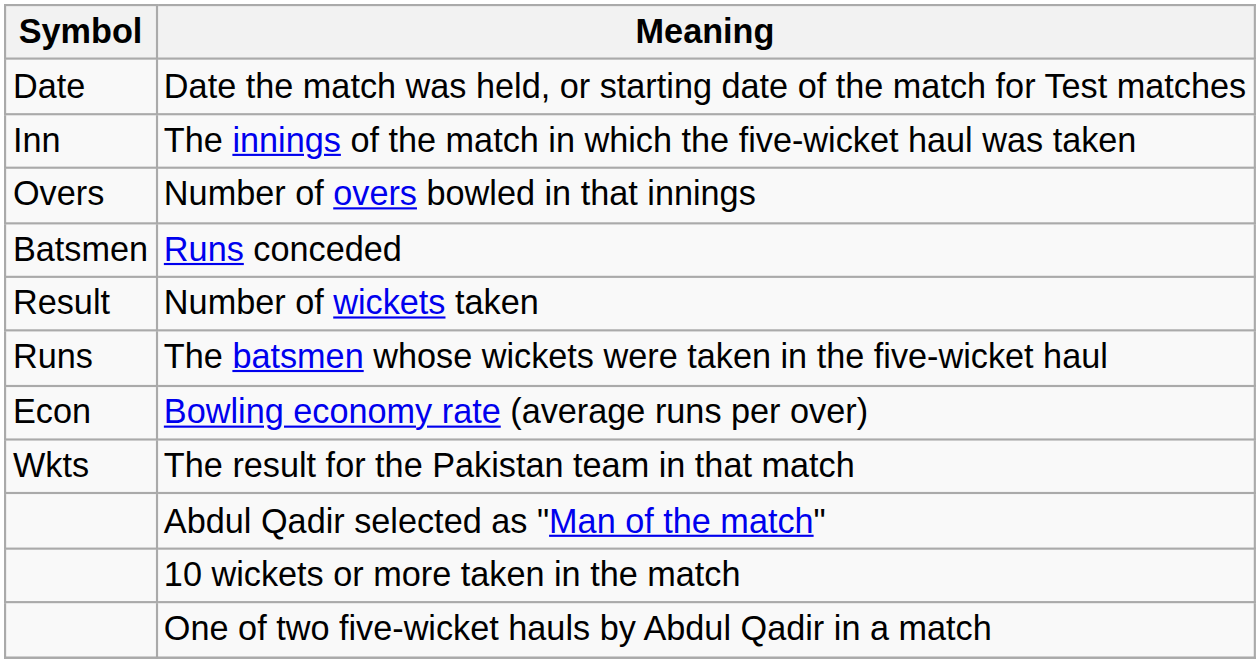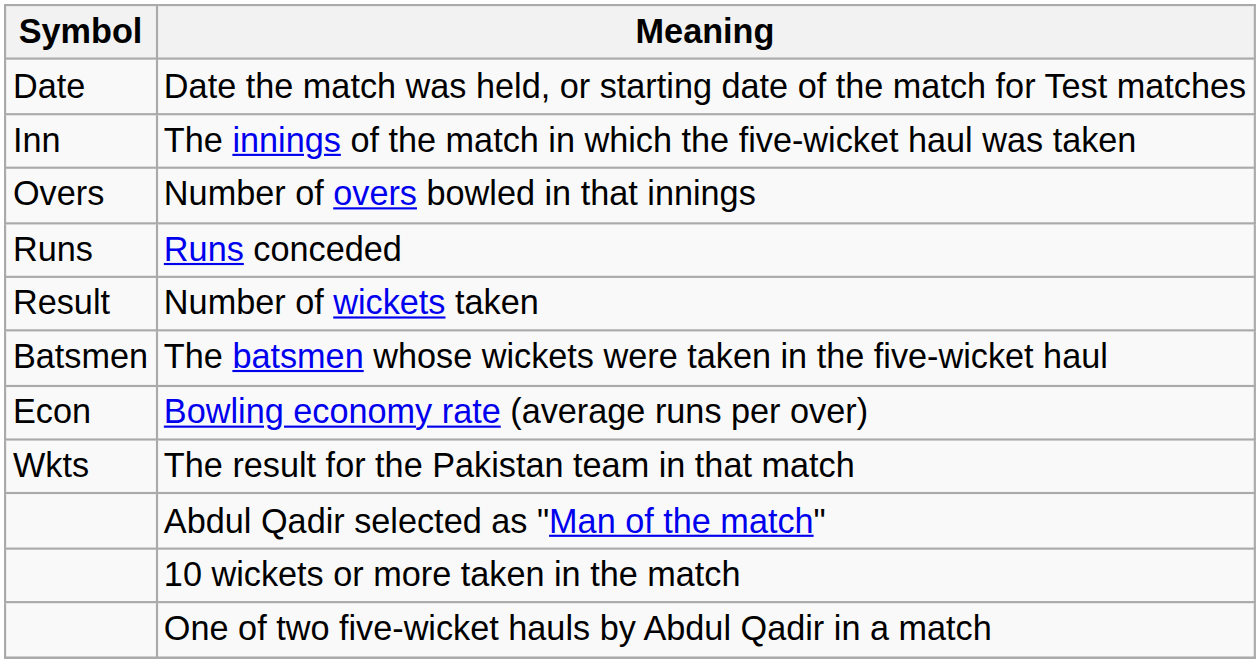 <table class="wikitable">
 <tr>
 <th>Symbol</th>
 <th>Meaning</th>
 </tr>
 <tr>
 <td>Date</td>
 <td>Date the match was held, or starting date of the match for Test matches</td>
 </tr>
 <tr>
 <td>Inn</td>
 <td>The <a href='#'>innings</a> of the match in which the five-wicket haul was taken</td>
 </tr>
 <tr>
 <td>Overs</td>
 <td>Number of <a href='#'>overs</a> bowled in that innings</td>
 </tr>
 <tr>
-<td>Batsmen</td>
+<td>Runs</td>
 <td><a href='#'>Runs</a> conceded</td>
 </tr>
 <tr>
 <td>Result</td>
 <td>Number of <a href='#'>wickets</a> taken</td>
 </tr>
 <tr>
-<td>Runs</td>
+<td>Batsmen</td>
 <td>The <a href='#'>batsmen</a> whose wickets were taken in the five-wicket haul</td>
 </tr>
 <tr>
 <td>Econ</td>
 <td><a href='#'>Bowling economy rate</a> (average runs per over)</td>
 </tr>
 <tr>
 <td>Wkts</td>
 <td>The result for the Pakistan team in that match</td>
 </tr>
 <tr>
 <td></td>
 <td>Abdul Qadir selected as "<a href='#'>Man of the match</a>"</td>
 </tr>
 <tr>
 <td></td>
 <td>10 wickets or more taken in the match</td>
 </tr>
 <tr>
 <td></td>
 <td>One of two five-wicket hauls by Abdul Qadir in a match</td>
 </tr>
 <tr>
 </tr>
 </table>
